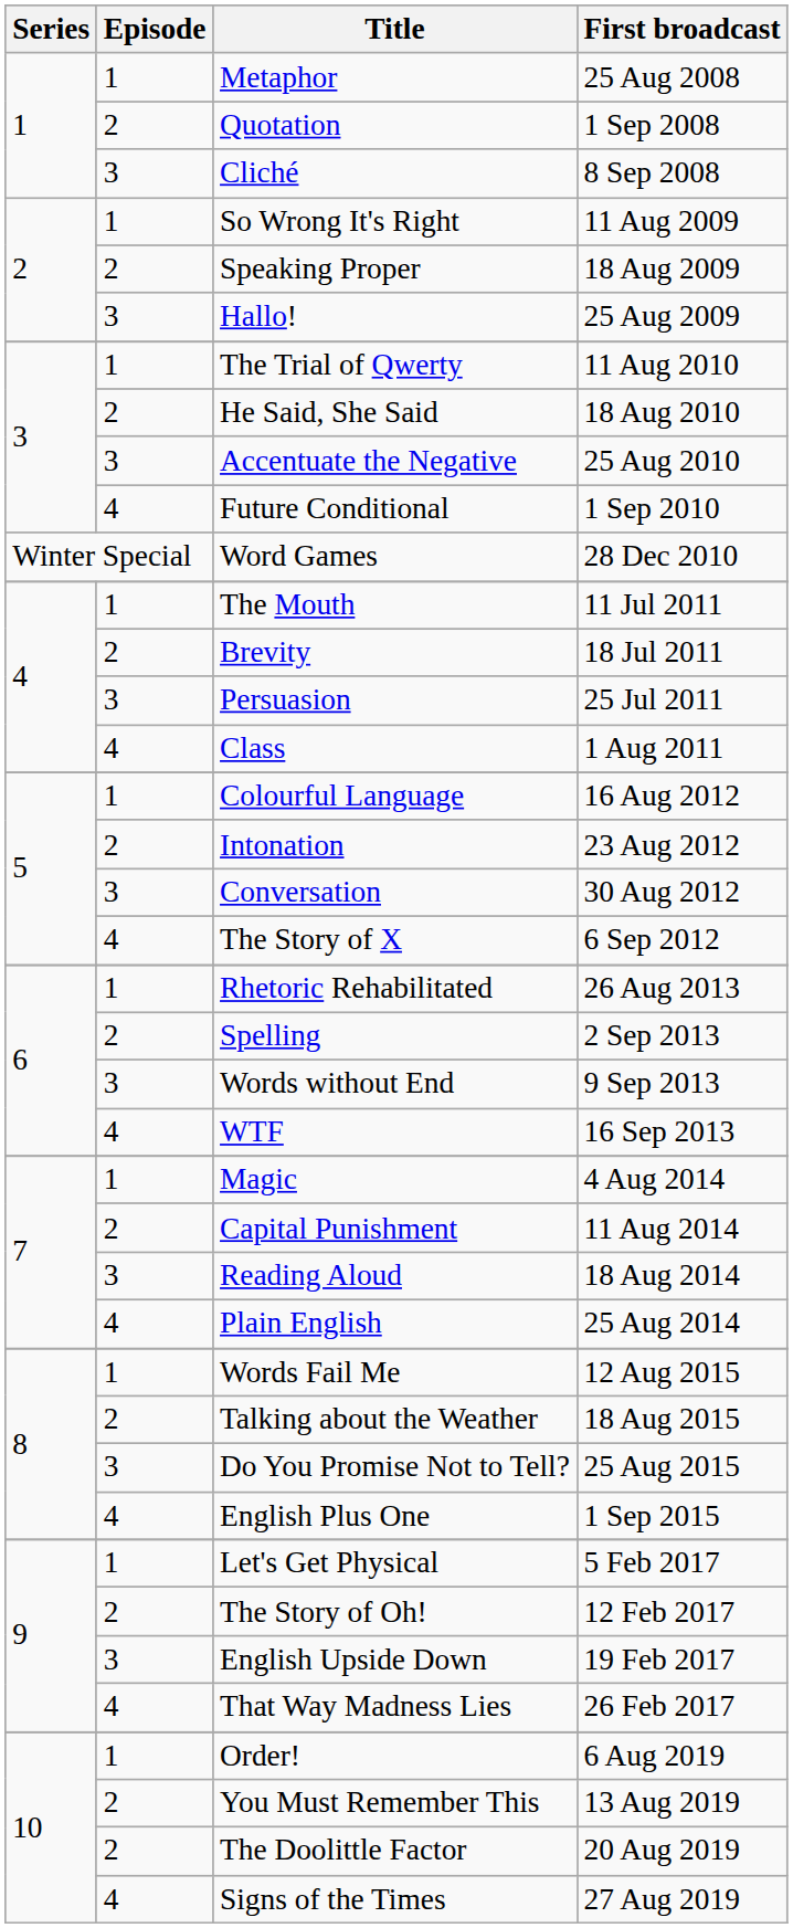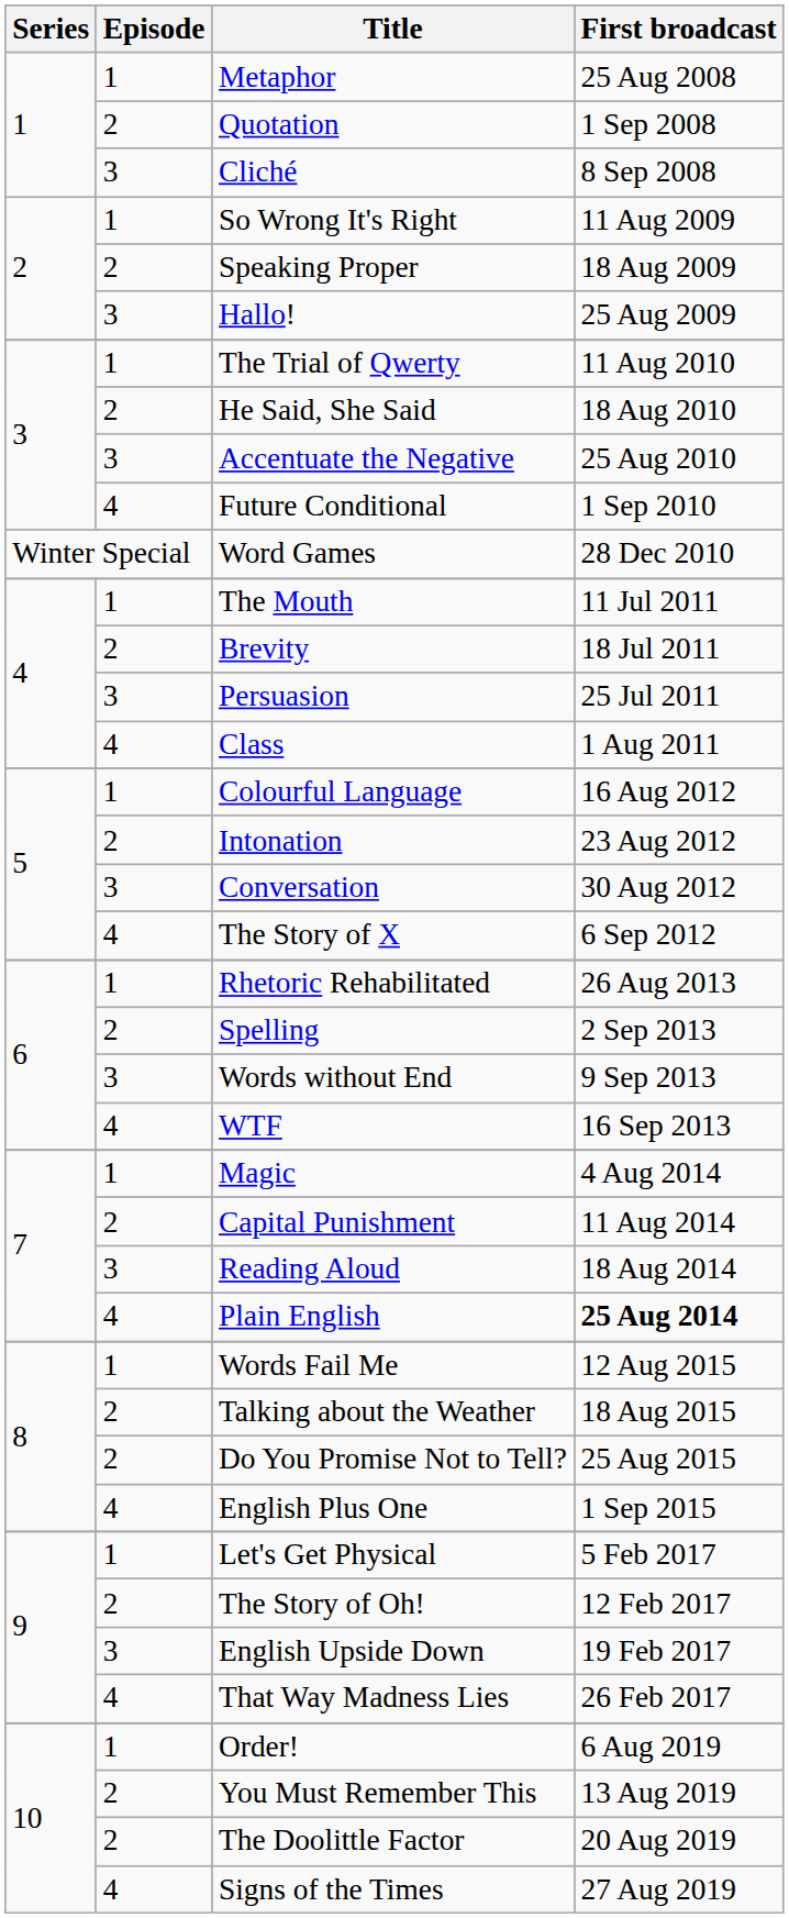 <table class="wikitable">
 <tr>
 <th>Series</th>
 <th>Episode</th>
 <th>Title</th>
 <th>First broadcast</th>
 </tr>
 <tr>
 <td rowspan="3">1</td>
 <td>1</td>
 <td><a href='#'>Metaphor</a></td>
 <td>25 Aug 2008</td>
 </tr>
 <tr>
 <td>2</td>
 <td><a href='#'>Quotation</a></td>
 <td>1 Sep 2008</td>
 </tr>
 <tr>
 <td>3</td>
 <td><a href='#'>Cliché</a></td>
 <td>8 Sep 2008</td>
 </tr>
 <tr>
 <td rowspan="3">2</td>
 <td>1</td>
 <td>So Wrong It's Right</td>
 <td>11 Aug 2009</td>
 </tr>
 <tr>
 <td>2</td>
 <td>Speaking Proper</td>
 <td>18 Aug 2009</td>
 </tr>
 <tr>
 <td>3</td>
 <td><a href='#'>Hallo</a>!</td>
 <td>25 Aug 2009</td>
 </tr>
 <tr>
 </tr>
 <tr>
 <td rowspan="4">3</td>
 <td>1</td>
 <td>The Trial of <a href='#'>Qwerty</a></td>
 <td>11 Aug 2010</td>
 </tr>
 <tr>
 <td>2</td>
 <td>He Said, She Said</td>
 <td>18 Aug 2010</td>
 </tr>
 <tr>
 <td>3</td>
 <td><a href='#'>Accentuate the Negative</a></td>
 <td>25 Aug 2010</td>
 </tr>
 <tr>
 <td>4</td>
 <td>Future Conditional</td>
 <td>1 Sep 2010</td>
 </tr>
 <tr>
 <td colspan="2">Winter Special</td>
 <td>Word Games</td>
 <td>28 Dec 2010</td>
 </tr>
 <tr>
 </tr>
 <tr>
 <td rowspan="4">4</td>
 <td>1</td>
 <td>The <a href='#'>Mouth</a></td>
 <td>11 Jul 2011</td>
 </tr>
 <tr>
 <td>2</td>
 <td><a href='#'>Brevity</a></td>
 <td>18 Jul 2011</td>
 </tr>
 <tr>
 <td>3</td>
 <td><a href='#'>Persuasion</a></td>
 <td>25 Jul 2011</td>
 </tr>
 <tr>
 <td>4</td>
 <td><a href='#'>Class</a></td>
 <td>1 Aug 2011</td>
 </tr>
 <tr>
 </tr>
 <tr>
 <td rowspan="4">5</td>
 <td>1</td>
 <td><a href='#'>Colourful Language</a></td>
 <td>16 Aug 2012</td>
 </tr>
 <tr>
 <td>2</td>
 <td><a href='#'>Intonation</a></td>
 <td>23 Aug 2012</td>
 </tr>
 <tr>
 <td>3</td>
 <td><a href='#'>Conversation</a></td>
 <td>30 Aug 2012</td>
 </tr>
 <tr>
 <td>4</td>
 <td>The Story of <a href='#'>X</a></td>
 <td>6 Sep 2012</td>
 </tr>
 <tr>
 </tr>
 <tr>
 <td rowspan="4">6</td>
 <td>1</td>
 <td><a href='#'>Rhetoric</a> Rehabilitated</td>
 <td>26 Aug 2013</td>
 </tr>
 <tr>
 <td>2</td>
 <td><a href='#'>Spelling</a></td>
 <td>2 Sep 2013</td>
 </tr>
 <tr>
 <td>3</td>
 <td>Words without End</td>
 <td>9 Sep 2013</td>
 </tr>
 <tr>
 <td>4</td>
 <td><a href='#'>WTF</a></td>
 <td>16 Sep 2013</td>
 </tr>
 <tr>
 </tr>
 <tr>
 <td rowspan="4">7</td>
 <td>1</td>
 <td><a href='#'>Magic</a></td>
 <td>4 Aug 2014</td>
 </tr>
 <tr>
 <td>2</td>
 <td><a href='#'>Capital Punishment</a></td>
 <td>11 Aug 2014</td>
 </tr>
 <tr>
 <td>3</td>
 <td><a href='#'>Reading Aloud</a></td>
 <td>18 Aug 2014</td>
 </tr>
 <tr>
 <td>4</td>
 <td><a href='#'>Plain English</a></td>
-<td>25 Aug 2014</td>
+<td><strong>25 Aug 2014</strong></td>
 </tr>
 <tr>
 </tr>
 <tr>
 <td rowspan="4">8</td>
 <td>1</td>
 <td>Words Fail Me</td>
 <td>12 Aug 2015</td>
 </tr>
 <tr>
 <td>2</td>
 <td>Talking about the Weather</td>
 <td>18 Aug 2015</td>
 </tr>
 <tr>
-<td>3</td>
+<td>2</td>
 <td>Do You Promise Not to Tell?</td>
 <td>25 Aug 2015</td>
 </tr>
 <tr>
 <td>4</td>
 <td>English Plus One</td>
 <td>1 Sep 2015</td>
 </tr>
 <tr>
 </tr>
 <tr>
 <td rowspan="4">9</td>
 <td>1</td>
 <td>Let's Get Physical</td>
 <td>5 Feb 2017</td>
 </tr>
 <tr>
 <td>2</td>
 <td>The Story of Oh!</td>
 <td>12 Feb 2017</td>
 </tr>
 <tr>
 <td>3</td>
 <td>English Upside Down</td>
 <td>19 Feb 2017</td>
 </tr>
 <tr>
 <td>4</td>
 <td>That Way Madness Lies</td>
 <td>26 Feb 2017</td>
 </tr>
 <tr>
 </tr>
 <tr>
 <td rowspan="4">10</td>
 <td>1</td>
 <td>Order!</td>
 <td>6 Aug 2019</td>
 </tr>
 <tr>
 <td>2</td>
 <td>You Must Remember This</td>
 <td>13 Aug 2019</td>
 </tr>
 <tr>
 <td>2</td>
 <td>The Doolittle Factor</td>
 <td>20 Aug 2019</td>
 </tr>
 <tr>
 <td>4</td>
 <td>Signs of the Times</td>
 <td>27 Aug 2019</td>
 </tr>
 <tr>
 </tr>
 </table>
